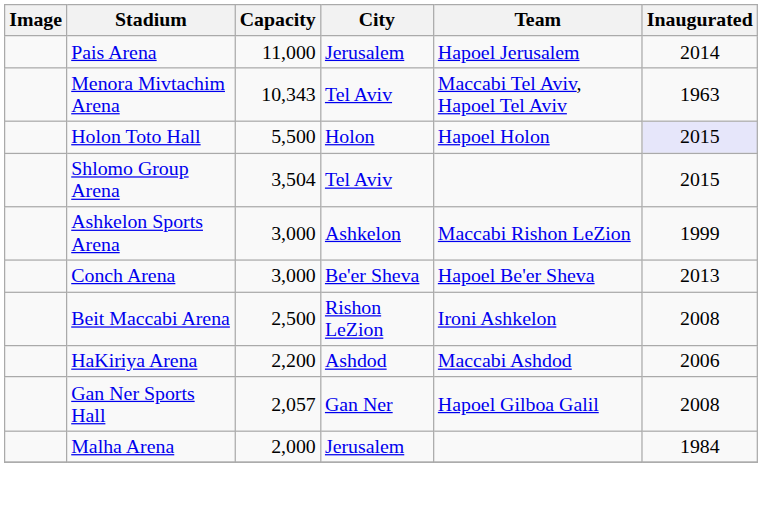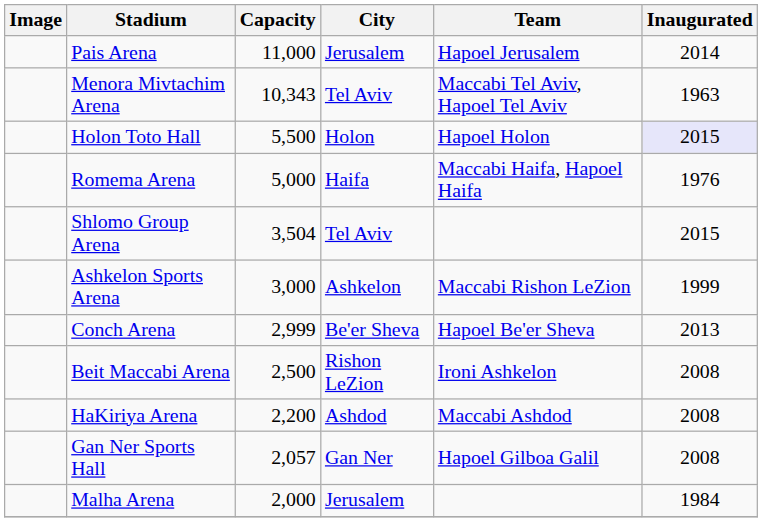 <table class="wikitable sortable">
 <tr>
 <th>Image</th>
 <th>Stadium</th>
 <th>Capacity</th>
 <th>City</th>
 <th>Team</th>
 <th>Inaugurated</th>
 </tr>
 <tr>
 <td></td>
 <td><a href='#'>Pais Arena</a></td>
 <td align="right">11,000</td>
 <td><a href='#'>Jerusalem</a></td>
 <td><a href='#'>Hapoel Jerusalem</a></td>
 <td align="center">2014</td>
 </tr>
 <tr>
 <td></td>
 <td><a href='#'>Menora Mivtachim Arena</a></td>
 <td align="right">10,343</td>
 <td><a href='#'>Tel Aviv</a></td>
 <td><a href='#'>Maccabi Tel Aviv</a>, <a href='#'>Hapoel Tel Aviv</a></td>
 <td align="center">1963</td>
 </tr>
 <tr>
 <td></td>
 <td><a href='#'>Holon Toto Hall</a></td>
 <td align="right">5,500</td>
 <td><a href='#'>Holon</a></td>
 <td><a href='#'>Hapoel Holon</a></td>
 <td align="center" style="background: lavender;">2015</td>
 </tr>
 <tr>
 <td></td>
+<td><a href='#'>Romema Arena</a></td>
+<td align="right">5,000</td>
+<td><a href='#'>Haifa</a></td>
+<td><a href='#'>Maccabi Haifa</a>, <a href='#'>Hapoel Haifa</a></td>
+<td align="center">1976</td>
+</tr>
+<tr>
+<td></td>
 <td><a href='#'>Shlomo Group Arena</a></td>
 <td align="right">3,504</td>
 <td><a href='#'>Tel Aviv</a></td>
 <td></td>
 <td align="center">2015</td>
 </tr>
 <tr>
 <td></td>
 <td><a href='#'>Ashkelon Sports Arena</a></td>
 <td align="right">3,000</td>
 <td><a href='#'>Ashkelon</a></td>
 <td><a href='#'>Maccabi Rishon LeZion</a></td>
 <td align="center">1999</td>
 </tr>
 <tr>
 <td></td>
 <td><a href='#'>Conch Arena</a></td>
-<td align="right">3,000</td>
+<td align="right">2,999</td>
 <td><a href='#'>Be'er Sheva</a></td>
 <td><a href='#'>Hapoel Be'er Sheva</a></td>
 <td align="center">2013</td>
 </tr>
 <tr>
 <td></td>
 <td><a href='#'>Beit Maccabi Arena</a></td>
 <td align="right">2,500</td>
 <td><a href='#'>Rishon LeZion</a></td>
 <td><a href='#'>Ironi Ashkelon</a></td>
 <td align="center">2008</td>
 </tr>
 <tr>
 <td></td>
 <td><a href='#'>HaKiriya Arena</a></td>
 <td align="right">2,200</td>
 <td><a href='#'>Ashdod</a></td>
 <td><a href='#'>Maccabi Ashdod</a></td>
-<td align="center">2006</td>
+<td align="center">2008</td>
 </tr>
 <tr>
 <td></td>
 <td><a href='#'>Gan Ner Sports Hall</a></td>
 <td align="right">2,057</td>
 <td><a href='#'>Gan Ner</a></td>
 <td><a href='#'>Hapoel Gilboa Galil</a></td>
 <td align="center">2008</td>
 </tr>
 <tr>
 <td></td>
 <td><a href='#'>Malha Arena</a></td>
 <td align="right">2,000</td>
 <td><a href='#'>Jerusalem</a></td>
 <td></td>
 <td align="center">1984</td>
 </tr>
 <tr>
 </tr>
 </table>
